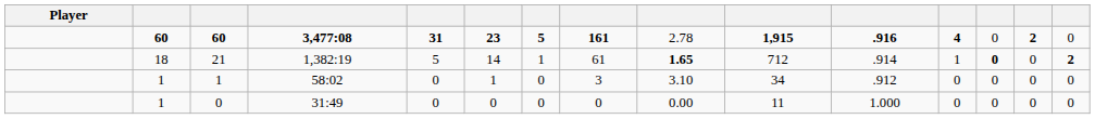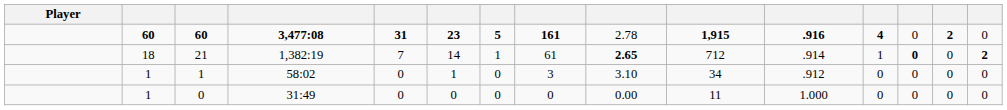 <table class="wikitable sortable" style="width:100%; text-align:center;">
 <tr style="text-align:center; background:#ddd;">
 <th>Player</th>
 <th></th>
 <th></th>
 <th></th>
 <th></th>
 <th></th>
 <th></th>
 <th></th>
 <th></th>
 <th></th>
 <th></th>
 <th></th>
 <th></th>
 <th></th>
 <th></th>
 </tr>
 <tr>
 <td style="text-align:left;"></td>
 <td><strong>60</strong></td>
 <td><strong>60</strong></td>
 <td><strong>3,477:08</strong></td>
 <td><strong>31</strong></td>
 <td><strong>23</strong></td>
 <td><strong>5</strong></td>
 <td><strong>161</strong></td>
 <td>2.78</td>
 <td><strong>1,915</strong></td>
 <td><strong>.916</strong></td>
 <td><strong>4</strong></td>
 <td>0</td>
 <td><strong>2</strong></td>
 <td>0</td>
 </tr>
 <tr>
 <td style="text-align:left;"></td>
 <td>18</td>
 <td>21</td>
 <td>1,382:19</td>
-<td>5</td>
+<td>7</td>
 <td>14</td>
 <td>1</td>
 <td>61</td>
-<td><strong>1.65</strong></td>
+<td><strong>2.65</strong></td>
 <td>712</td>
 <td>.914</td>
 <td>1</td>
 <td><strong>0</strong></td>
 <td>0</td>
 <td><strong>2</strong></td>
 </tr>
 <tr>
 <td style="text-align:left;"></td>
 <td>1</td>
 <td>1</td>
 <td>58:02</td>
 <td>0</td>
 <td>1</td>
 <td>0</td>
 <td>3</td>
 <td>3.10</td>
 <td>34</td>
 <td>.912</td>
 <td>0</td>
 <td>0</td>
 <td>0</td>
 <td>0</td>
 </tr>
 <tr>
 <td style="text-align:left;"></td>
 <td>1</td>
 <td>0</td>
 <td>31:49</td>
 <td>0</td>
 <td>0</td>
 <td>0</td>
 <td>0</td>
 <td>0.00</td>
 <td>11</td>
 <td>1.000</td>
 <td>0</td>
 <td>0</td>
 <td>0</td>
 <td>0</td>
 </tr>
 </table>
